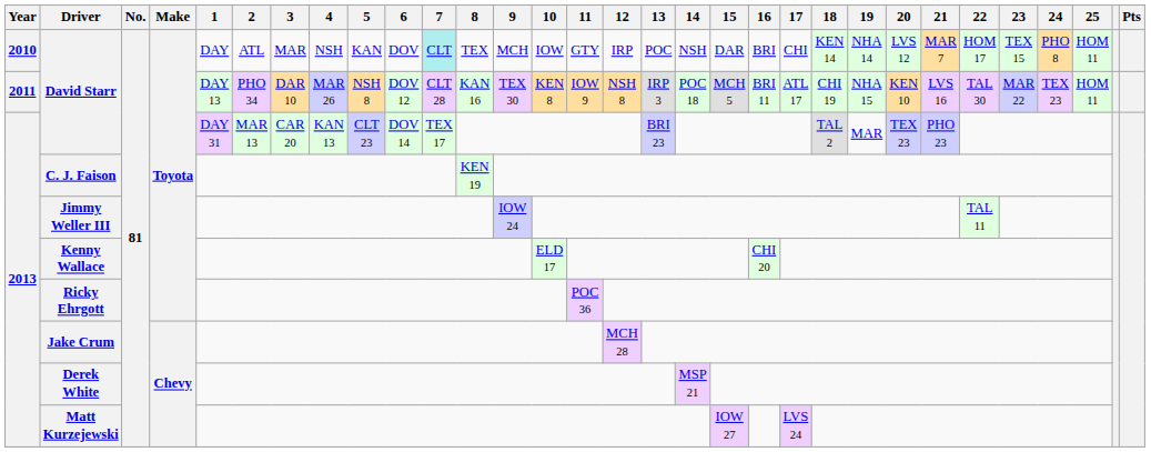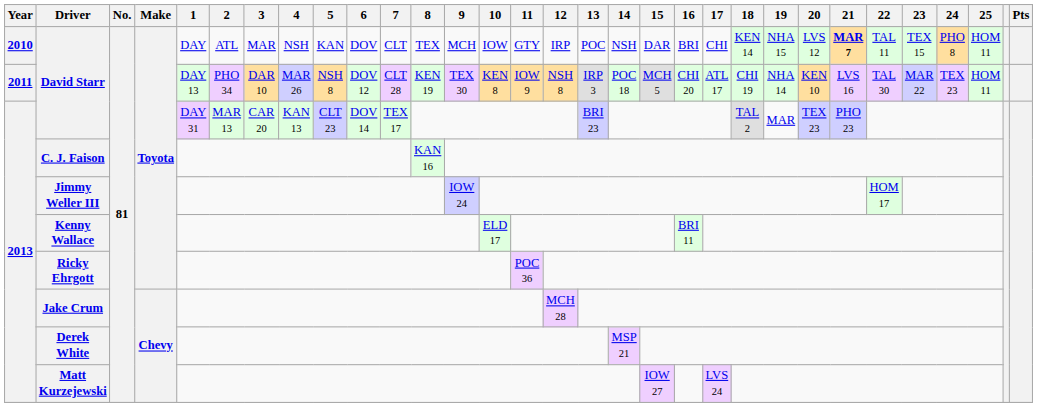 <table class="wikitable" style="text-align:center; font-size:75%">
 <tr>
 <th>Year</th>
 <th>Driver</th>
 <th>No.</th>
 <th>Make</th>
 <th>1</th>
 <th>2</th>
 <th>3</th>
 <th>4</th>
 <th>5</th>
 <th>6</th>
 <th>7</th>
 <th>8</th>
 <th>9</th>
 <th>10</th>
 <th>11</th>
 <th>12</th>
 <th>13</th>
 <th>14</th>
 <th>15</th>
 <th>16</th>
 <th>17</th>
 <th>18</th>
 <th>19</th>
 <th>20</th>
 <th>21</th>
 <th>22</th>
 <th>23</th>
 <th>24</th>
 <th>25</th>
 <th></th>
 <th>Pts</th>
 </tr>
 <tr>
 <th><a href='#'>2010</a></th>
 <th rowspan=3><a href='#'>David Starr</a></th>
 <th rowspan=10>81</th>
 <th rowspan=7><a href='#'>Toyota</a></th>
 <td><a href='#'>DAY</a></td>
 <td><a href='#'>ATL</a></td>
 <td><a href='#'>MAR</a></td>
 <td><a href='#'>NSH</a></td>
 <td><a href='#'>KAN</a></td>
 <td><a href='#'>DOV</a></td>
-<td style="background: paleturquoise;"><a href='#'>CLT</a></td>
+<td><a href='#'>CLT</a></td>
 <td><a href='#'>TEX</a></td>
 <td><a href='#'>MCH</a></td>
 <td><a href='#'>IOW</a></td>
 <td><a href='#'>GTY</a></td>
 <td><a href='#'>IRP</a></td>
 <td><a href='#'>POC</a></td>
 <td><a href='#'>NSH</a></td>
 <td><a href='#'>DAR</a></td>
 <td><a href='#'>BRI</a></td>
 <td><a href='#'>CHI</a></td>
 <td style="background:#DFFFDF;"><a href='#'>KEN</a><br><small>14</small></td>
-<td style="background:#DFFFDF;"><a href='#'>NHA</a><br><small>14</small></td>
+<td style="background:#DFFFDF;"><a href='#'>NHA</a><br><small>15</small></td>
 <td style="background:#DFFFDF;"><a href='#'>LVS</a><br><small>12</small></td>
-<td style="background:#FFDF9F;"><a href='#'>MAR</a><br><small>7</small></td>
-<td style="background:#DFFFDF;"><a href='#'>HOM</a><br><small>17</small></td>
+<td style="background:#FFDF9F;"><strong><a href='#'>MAR</a><br><small>7</small></strong></td>
+<td style="background:#DFFFDF;"><a href='#'>TAL</a><br><small>11</small></td>
 <td style="background:#DFFFDF;"><a href='#'>TEX</a><br><small>15</small></td>
 <td style="background:#FFDF9F;"><a href='#'>PHO</a><br><small>8</small></td>
 <td style="background:#DFFFDF;"><a href='#'>HOM</a><br><small>11</small></td>
 <th></th>
 <th></th>
 </tr>
 <tr>
 <th><a href='#'>2011</a></th>
 <td style="background:#DFFFDF;"><a href='#'>DAY</a><br><small>13</small></td>
 <td style="background:#EFCFFF;"><a href='#'>PHO</a><br><small>34</small></td>
 <td style="background:#FFDF9F;"><a href='#'>DAR</a><br><small>10</small></td>
 <td style="background:#CFCFFF;"><a href='#'>MAR</a><br><small>26</small></td>
 <td style="background:#FFDF9F;"><a href='#'>NSH</a><br><small>8</small></td>
 <td style="background:#DFFFDF;"><a href='#'>DOV</a><br><small>12</small></td>
 <td style="background:#EFCFFF;"><a href='#'>CLT</a><br><small>28</small></td>
-<td style="background:#DFFFDF;"><a href='#'>KAN</a><br><small>16</small></td>
+<td style="background:#DFFFDF;"><a href='#'>KEN</a><br><small>19</small></td>
 <td style="background:#EFCFFF;"><a href='#'>TEX</a><br><small>30</small></td>
 <td style="background:#FFDF9F;"><a href='#'>KEN</a><br><small>8</small></td>
 <td style="background:#FFDF9F;"><a href='#'>IOW</a><br><small>9</small></td>
 <td style="background:#FFDF9F;"><a href='#'>NSH</a><br><small>8</small></td>
 <td style="background:#DFDFDF;"><a href='#'>IRP</a><br><small>3</small></td>
 <td style="background:#DFFFDF;"><a href='#'>POC</a><br><small>18</small></td>
 <td style="background:#DFDFDF;"><a href='#'>MCH</a><br><small>5</small></td>
-<td style="background:#DFFFDF;"><a href='#'>BRI</a><br><small>11</small></td>
+<td style="background:#DFFFDF;"><a href='#'>CHI</a><br><small>20</small></td>
 <td style="background:#DFFFDF;"><a href='#'>ATL</a><br><small>17</small></td>
 <td style="background:#DFFFDF;"><a href='#'>CHI</a><br><small>19</small></td>
-<td style="background:#DFFFDF;"><a href='#'>NHA</a><br><small>15</small></td>
+<td style="background:#DFFFDF;"><a href='#'>NHA</a><br><small>14</small></td>
 <td style="background:#FFDF9F;"><a href='#'>KEN</a><br><small>10</small></td>
 <td style="background:#EFCFFF;"><a href='#'>LVS</a><br><small>16</small></td>
 <td style="background:#EFCFFF;"><a href='#'>TAL</a><br><small>30</small></td>
 <td style="background:#CFCFFF;"><a href='#'>MAR</a><br><small>22</small></td>
 <td style="background:#EFCFFF;"><a href='#'>TEX</a><br><small>23</small></td>
 <td style="background:#DFFFDF;"><a href='#'>HOM</a><br><small>11</small></td>
 <th></th>
 <th></th>
 </tr>
 <tr>
 <th rowspan=8><a href='#'>2013</a></th>
 <td style="background:#EFCFFF;"><a href='#'>DAY</a><br><small>31</small></td>
 <td style="background:#DFFFDF;"><a href='#'>MAR</a><br><small>13</small></td>
 <td style="background:#DFFFDF;"><a href='#'>CAR</a><br><small>20</small></td>
 <td style="background:#DFFFDF;"><a href='#'>KAN</a><br><small>13</small></td>
 <td style="background:#CFCFFF;"><a href='#'>CLT</a><br><small>23</small></td>
 <td style="background:#DFFFDF;"><a href='#'>DOV</a><br><small>14</small></td>
 <td style="background:#DFFFDF;"><a href='#'>TEX</a><br><small>17</small></td>
 <td colspan=5></td>
 <td style="background:#CFCFFF;"><a href='#'>BRI</a><br><small>23</small></td>
 <td colspan=4></td>
 <td style="background:#DFDFDF;"><a href='#'>TAL</a><br><small>2</small></td>
 <td><a href='#'>MAR</a></td>
 <td style="background:#CFCFFF;"><a href='#'>TEX</a><br><small>23</small></td>
 <td style="background:#CFCFFF;"><a href='#'>PHO</a><br><small>23</small></td>
 <td colspan=4></td>
 <th rowspan=8></th>
 <th rowspan=8></th>
 </tr>
 <tr>
 <th><a href='#'>C. J. Faison</a></th>
 <td colspan=7></td>
-<td style="background:#DFFFDF;"><a href='#'>KEN</a><br><small>19</small></td>
+<td style="background:#DFFFDF;"><a href='#'>KAN</a><br><small>16</small></td>
 <td colspan=17></td>
 </tr>
 <tr>
 <th><a href='#'>Jimmy Weller III</a></th>
 <td colspan=8></td>
 <td style="background:#CFCFFF;"><a href='#'>IOW</a><br><small>24</small></td>
 <td colspan=12></td>
-<td style="background:#DFFFDF;"><a href='#'>TAL</a><br><small>11</small></td>
+<td style="background:#DFFFDF;"><a href='#'>HOM</a><br><small>17</small></td>
 <td colspan=3></td>
 </tr>
 <tr>
 <th><a href='#'>Kenny Wallace</a></th>
 <td colspan=9></td>
 <td style="background:#DFFFDF;"><a href='#'>ELD</a><br><small>17</small></td>
 <td colspan=5></td>
-<td style="background:#DFFFDF;"><a href='#'>CHI</a><br><small>20</small></td>
+<td style="background:#DFFFDF;"><a href='#'>BRI</a><br><small>11</small></td>
 <td colspan=9></td>
 </tr>
 <tr>
 <th><a href='#'>Ricky Ehrgott</a></th>
 <td colspan=10></td>
 <td style="background:#EFCFFF;"><a href='#'>POC</a><br><small>36</small></td>
 <td colspan=14></td>
 </tr>
 <tr>
 <th><a href='#'>Jake Crum</a></th>
 <th rowspan=3><a href='#'>Chevy</a></th>
 <td colspan=11></td>
 <td style="background:#EFCFFF;"><a href='#'>MCH</a><br><small>28</small></td>
 <td colspan=13></td>
 </tr>
 <tr>
 <th><a href='#'>Derek White</a></th>
 <td colspan=13></td>
 <td style="background:#EFCFFF;"><a href='#'>MSP</a><br><small>21</small></td>
 <td colspan=11></td>
 </tr>
 <tr>
 <th><a href='#'>Matt Kurzejewski</a></th>
 <td colspan=14></td>
 <td style="background:#EFCFFF;"><a href='#'>IOW</a><br><small>27</small></td>
 <td></td>
 <td style="background:#EFCFFF;"><a href='#'>LVS</a><br><small>24</small></td>
 <td colspan=8></td>
 </tr>
 <tr>
 </tr>
 </table>
